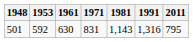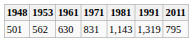 <table class="wikitable">
 <tr>
 <th>1948</th>
 <th>1953</th>
 <th>1961</th>
 <th>1971</th>
 <th>1981</th>
 <th>1991</th>
 <th>2011</th>
 </tr>
 <tr>
 <td>501</td>
-<td>592</td>
+<td>562</td>
 <td>630</td>
 <td>831</td>
 <td>1,143</td>
-<td>1,316</td>
+<td>1,319</td>
 <td>795</td>
 </tr>
 </table>
